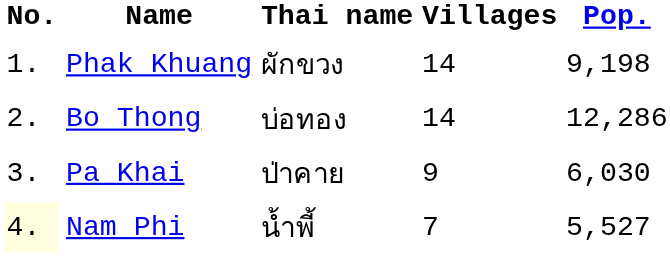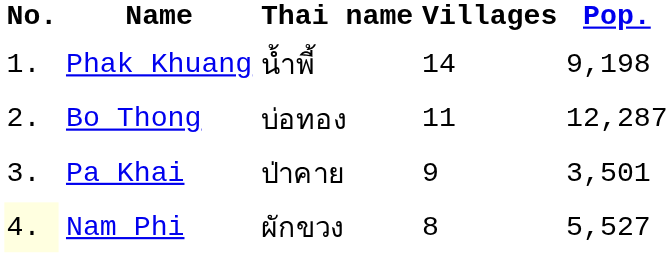 <table>
 <tr>
 <th>No.</th>
 <th>Name</th>
 <th>Thai name</th>
 <th>Villages</th>
 <th><a href='#'>Pop.</a></th>
 </tr>
 <tr>
 <td>1.</td>
 <td><a href='#'>Phak Khuang</a></td>
-<td>ผักขวง</td>
+<td>น้ำพี้</td>
 <td>14</td>
 <td>9,198</td>
 <td></td>
 </tr>
 <tr>
 <td>2.</td>
 <td><a href='#'>Bo Thong</a></td>
 <td>บ่อทอง</td>
-<td>14</td>
-<td>12,286</td>
+<td>11</td>
+<td>12,287</td>
 <td></td>
 </tr>
 <tr>
 <td>3.</td>
 <td><a href='#'>Pa Khai</a></td>
 <td>ป่าคาย</td>
 <td>9</td>
-<td>6,030</td>
+<td>3,501</td>
 <td></td>
 </tr>
 <tr>
 <td style="background: lightyellow;">4.</td>
 <td><a href='#'>Nam Phi</a></td>
-<td>น้ำพี้</td>
-<td>7</td>
+<td>ผักขวง</td>
+<td>8</td>
 <td>5,527</td>
 <td></td>
 </tr>
 </table>
